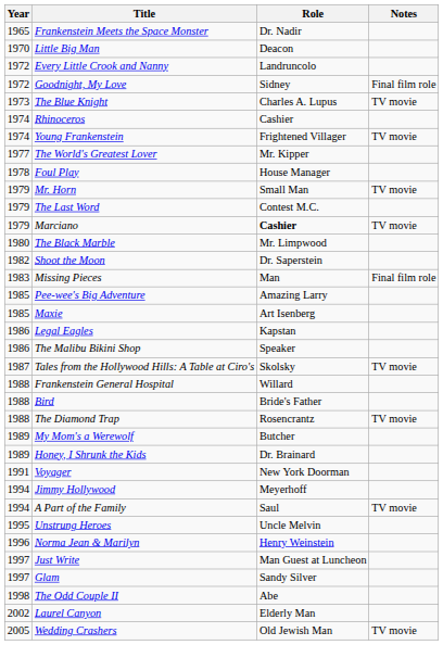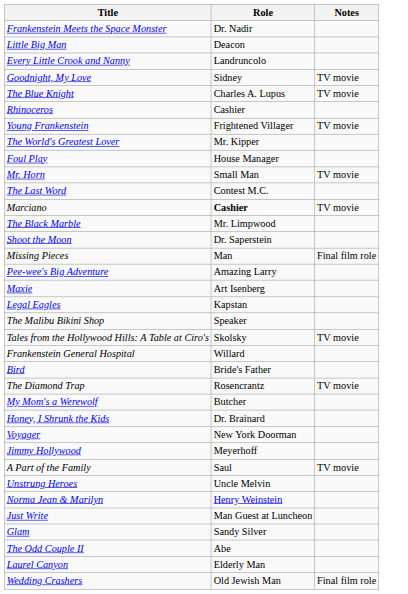 <table class="wikitable">
 <tr>
-<th>Year</th>
 <th>Title</th>
 <th>Role</th>
 <th>Notes</th>
 </tr>
 <tr>
-<td>1965</td>
 <td><em><a href='#'>Frankenstein Meets the Space Monster</a></em></td>
 <td>Dr. Nadir</td>
 <td></td>
 </tr>
 <tr>
-<td>1970</td>
 <td><em><a href='#'>Little Big Man</a></em></td>
 <td>Deacon</td>
 <td></td>
 </tr>
 <tr>
-<td>1972</td>
 <td><em><a href='#'>Every Little Crook and Nanny</a></em></td>
 <td>Landruncolo</td>
 <td></td>
 </tr>
 <tr>
-<td>1972</td>
 <td><em><a href='#'>Goodnight, My Love</a></em></td>
 <td>Sidney</td>
-<td>Final film role</td>
+<td>TV movie</td>
 </tr>
 <tr>
-<td>1973</td>
 <td><em><a href='#'>The Blue Knight</a></em></td>
 <td>Charles A. Lupus</td>
 <td>TV movie</td>
 </tr>
 <tr>
-<td>1974</td>
 <td><em><a href='#'>Rhinoceros</a></em></td>
 <td>Cashier</td>
 <td></td>
 </tr>
 <tr>
-<td>1974</td>
 <td><em><a href='#'>Young Frankenstein</a></em></td>
 <td>Frightened Villager</td>
 <td>TV movie</td>
 </tr>
 <tr>
-<td>1977</td>
 <td><em><a href='#'>The World's Greatest Lover</a></em></td>
 <td>Mr. Kipper</td>
 <td></td>
 </tr>
 <tr>
-<td>1978</td>
 <td><em><a href='#'>Foul Play</a></em></td>
 <td>House Manager</td>
 <td></td>
 </tr>
 <tr>
-<td>1979</td>
 <td><em><a href='#'>Mr. Horn</a></em></td>
 <td>Small Man</td>
 <td>TV movie</td>
 </tr>
 <tr>
-<td>1979</td>
 <td><em><a href='#'>The Last Word</a></em></td>
 <td>Contest M.C.</td>
 <td></td>
 </tr>
 <tr>
-<td>1979</td>
 <td><em>Marciano</em></td>
 <td><strong>Cashier</strong></td>
 <td>TV movie</td>
 </tr>
 <tr>
-<td>1980</td>
 <td><em><a href='#'>The Black Marble</a></em></td>
 <td>Mr. Limpwood</td>
 <td></td>
 </tr>
 <tr>
-<td>1982</td>
 <td><em><a href='#'>Shoot the Moon</a></em></td>
 <td>Dr. Saperstein</td>
 <td></td>
 </tr>
 <tr>
-<td>1983</td>
 <td><em>Missing Pieces</em></td>
 <td>Man</td>
 <td>Final film role</td>
 </tr>
 <tr>
-<td>1985</td>
 <td><em><a href='#'>Pee-wee's Big Adventure</a></em></td>
 <td>Amazing Larry</td>
 <td></td>
 </tr>
 <tr>
-<td>1985</td>
 <td><em><a href='#'>Maxie</a></em></td>
 <td>Art Isenberg</td>
 <td></td>
 </tr>
 <tr>
-<td>1986</td>
 <td><em><a href='#'>Legal Eagles</a></em></td>
 <td>Kapstan</td>
 <td></td>
 </tr>
 <tr>
-<td>1986</td>
 <td><em>The Malibu Bikini Shop</em></td>
 <td>Speaker</td>
 <td></td>
 </tr>
 <tr>
-<td>1987</td>
 <td><em>Tales from the Hollywood Hills: A Table at Ciro's</em></td>
 <td>Skolsky</td>
 <td>TV movie</td>
 </tr>
 <tr>
-<td>1988</td>
 <td><em>Frankenstein General Hospital</em></td>
 <td>Willard</td>
 <td></td>
 </tr>
 <tr>
-<td>1988</td>
 <td><em><a href='#'>Bird</a></em></td>
 <td>Bride's Father</td>
 <td></td>
 </tr>
 <tr>
-<td>1988</td>
 <td><em>The Diamond Trap</em></td>
 <td>Rosencrantz</td>
 <td>TV movie</td>
 </tr>
 <tr>
-<td>1989</td>
 <td><em><a href='#'>My Mom's a Werewolf</a></em></td>
 <td>Butcher</td>
 <td></td>
 </tr>
 <tr>
-<td>1989</td>
 <td><em><a href='#'>Honey, I Shrunk the Kids</a></em></td>
 <td>Dr. Brainard</td>
 <td></td>
 </tr>
 <tr>
-<td>1991</td>
 <td><em><a href='#'>Voyager</a></em></td>
 <td>New York Doorman</td>
 <td></td>
 </tr>
 <tr>
-<td>1994</td>
 <td><em><a href='#'>Jimmy Hollywood</a></em></td>
 <td>Meyerhoff</td>
 <td></td>
 </tr>
 <tr>
-<td>1994</td>
 <td><em>A Part of the Family</em></td>
 <td>Saul</td>
 <td>TV movie</td>
 </tr>
 <tr>
-<td>1995</td>
 <td><em><a href='#'>Unstrung Heroes</a></em></td>
 <td>Uncle Melvin</td>
 <td></td>
 </tr>
 <tr>
-<td>1996</td>
 <td><em><a href='#'>Norma Jean & Marilyn</a></em></td>
 <td><a href='#'>Henry Weinstein</a></td>
 <td></td>
 </tr>
 <tr>
-<td>1997</td>
 <td><em><a href='#'>Just Write</a></em></td>
 <td>Man Guest at Luncheon</td>
 <td></td>
 </tr>
 <tr>
-<td>1997</td>
 <td><em><a href='#'>Glam</a></em></td>
 <td>Sandy Silver</td>
 <td></td>
 </tr>
 <tr>
-<td>1998</td>
 <td><em><a href='#'>The Odd Couple II</a></em></td>
 <td>Abe</td>
 <td></td>
 </tr>
 <tr>
-<td>2002</td>
 <td><em><a href='#'>Laurel Canyon</a></em></td>
 <td>Elderly Man</td>
 <td></td>
 </tr>
 <tr>
-<td>2005</td>
 <td><em><a href='#'>Wedding Crashers</a></em></td>
 <td>Old Jewish Man</td>
-<td>TV movie</td>
+<td>Final film role</td>
 </tr>
 </table>
